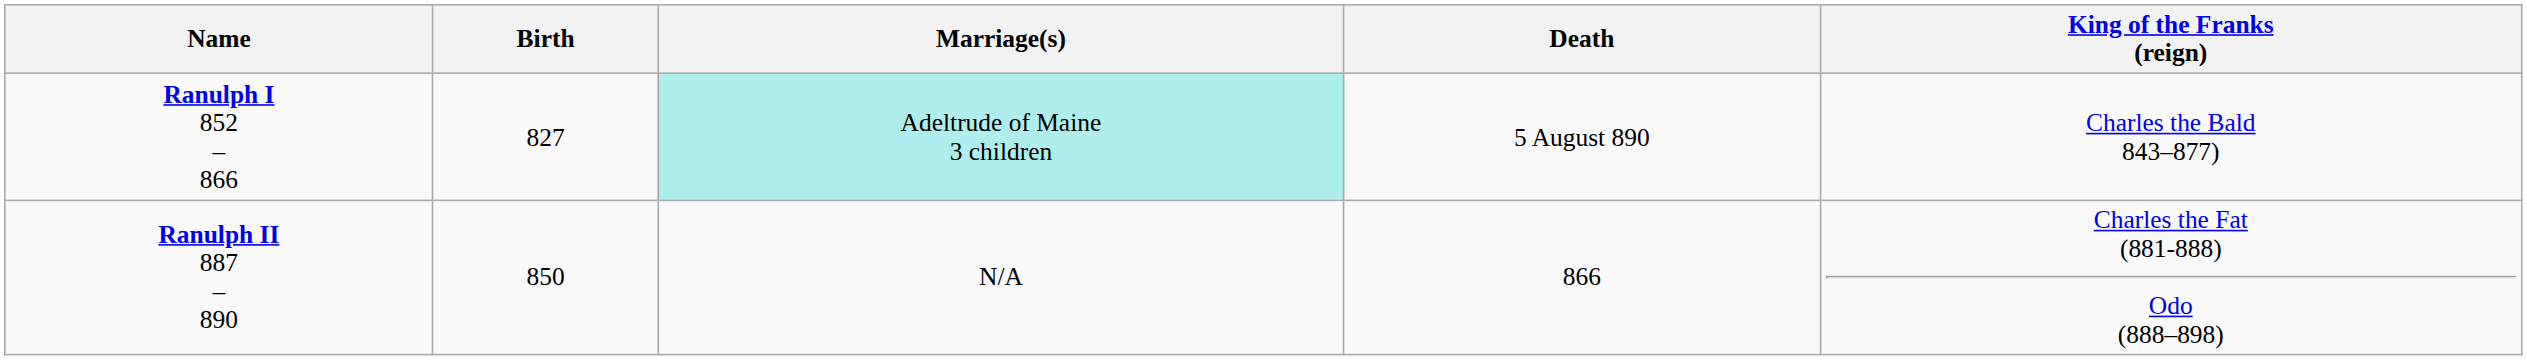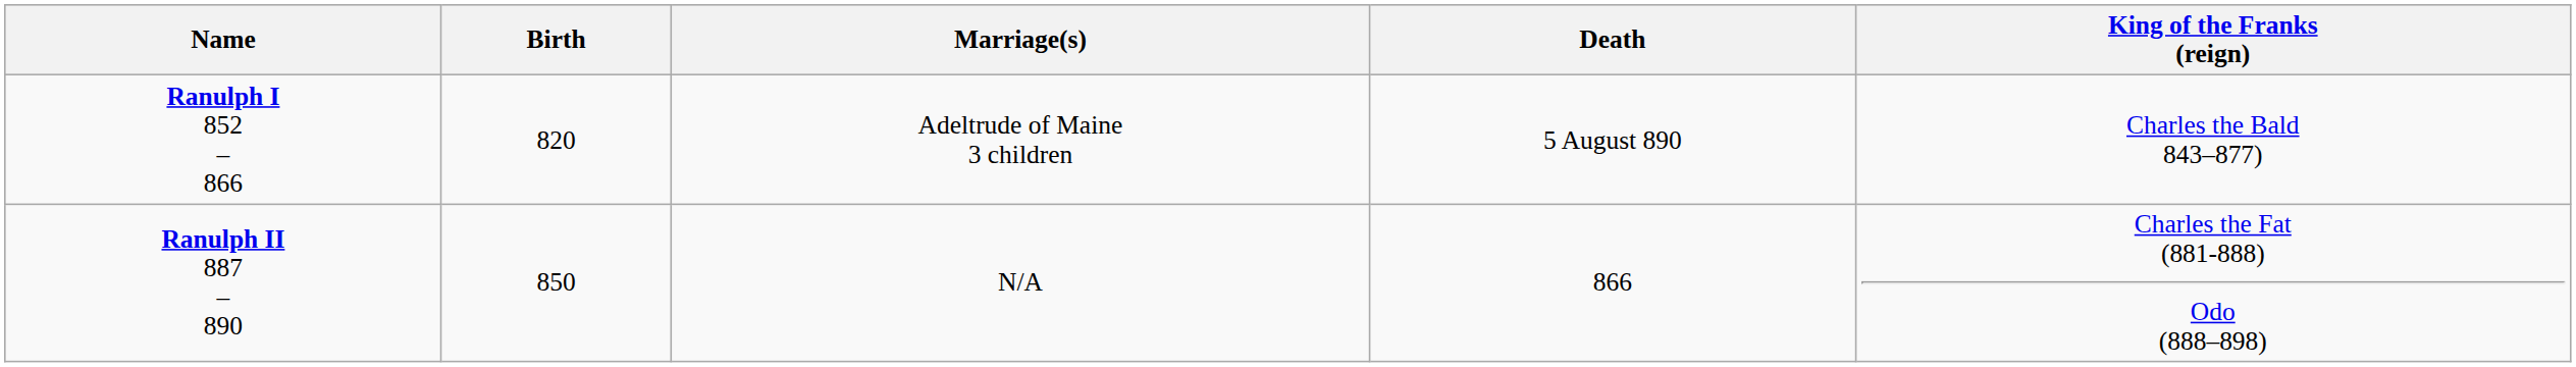 <table class="wikitable" style="width:100%; text-align:center;">
 <tr>
 <th>Name</th>
 <th>Birth</th>
 <th>Marriage(s)</th>
 <th>Death</th>
 <th><a href='#'>King of the Franks</a><br>(reign)</th>
 </tr>
 <tr>
 <td><strong><a href='#'>Ranulph I</a></strong><br>852<br>–<br>866</td>
-<td>827</td>
-<td style="background: paleturquoise;">Adeltrude of Maine <br>3 children</td>
+<td>820</td>
+<td>Adeltrude of Maine <br>3 children</td>
 <td>5 August 890</td>
 <td><a href='#'>Charles the Bald</a><br>843–877)</td>
 </tr>
 <tr>
 <td><strong><a href='#'>Ranulph II</a></strong><br>887<br>–<br>890</td>
 <td>850</td>
 <td>N/A</td>
 <td>866</td>
 <td><a href='#'>Charles the Fat</a><br>(881-888)<hr><a href='#'>Odo</a><br>(888–898)</td>
 </tr>
 </table>
